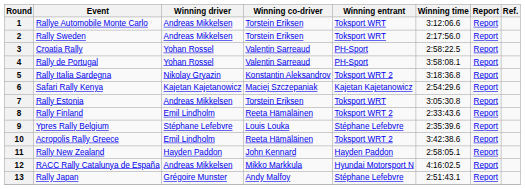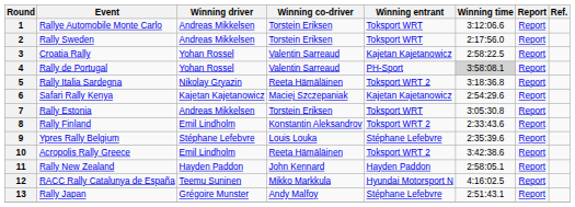 <table class="wikitable" style="font-size: 85%;">
 <tr>
 <th>Round</th>
 <th>Event</th>
 <th>Winning driver</th>
 <th>Winning co-driver</th>
 <th>Winning entrant</th>
 <th>Winning time</th>
 <th>Report</th>
 <th>Ref.</th>
 </tr>
 <tr>
 <th>1</th>
 <td> <a href='#'>Rallye Automobile Monte Carlo</a></td>
 <td> <a href='#'>Andreas Mikkelsen</a></td>
 <td> <a href='#'>Torstein Eriksen</a></td>
 <td> <a href='#'>Toksport WRT</a></td>
 <td align="center">3:12:06.6</td>
 <td align="center"><a href='#'>Report</a></td>
 <td align="center"></td>
 </tr>
 <tr>
 <th>2</th>
 <td> <a href='#'>Rally Sweden</a></td>
 <td> <a href='#'>Andreas Mikkelsen</a></td>
 <td> <a href='#'>Torstein Eriksen</a></td>
 <td> <a href='#'>Toksport WRT</a></td>
 <td align="center">2:17:56.0</td>
 <td align="center"><a href='#'>Report</a></td>
 <td align="center"></td>
 </tr>
 <tr>
 <th>3</th>
 <td> <a href='#'>Croatia Rally</a></td>
 <td> <a href='#'>Yohan Rossel</a></td>
 <td> <a href='#'>Valentin Sarreaud</a></td>
-<td> <a href='#'>PH-Sport</a></td>
+<td> <a href='#'>Kajetan Kajetanowicz</a></td>
 <td align="center">2:58:22.5</td>
 <td align="center"><a href='#'>Report</a></td>
 <td align="center"></td>
 </tr>
 <tr>
 <th>4</th>
 <td> <a href='#'>Rally de Portugal</a></td>
 <td> <a href='#'>Yohan Rossel</a></td>
 <td> <a href='#'>Valentin Sarreaud</a></td>
 <td> <a href='#'>PH-Sport</a></td>
-<td align="center">3:58:08.1</td>
+<td align="center" style="background: lightgrey;">3:58:08.1</td>
 <td align="center"><a href='#'>Report</a></td>
 <td align="center"></td>
 </tr>
 <tr>
 <th>5</th>
 <td> <a href='#'>Rally Italia Sardegna</a></td>
 <td> <a href='#'>Nikolay Gryazin</a></td>
-<td> <a href='#'>Konstantin Aleksandrov</a></td>
+<td> <a href='#'>Reeta Hämäläinen</a></td>
 <td> <a href='#'>Toksport WRT 2</a></td>
 <td align="center">3:18:36.8</td>
 <td align="center"><a href='#'>Report</a></td>
 <td align="center"></td>
 </tr>
 <tr>
 <th>6</th>
 <td> <a href='#'>Safari Rally Kenya</a></td>
 <td> <a href='#'>Kajetan Kajetanowicz</a></td>
 <td> <a href='#'>Maciej Szczepaniak</a></td>
 <td> <a href='#'>Kajetan Kajetanowicz</a></td>
 <td align="center">2:54:29.6</td>
 <td align="center"><a href='#'>Report</a></td>
 <td align="center"></td>
 </tr>
 <tr>
 <th>7</th>
 <td> <a href='#'>Rally Estonia</a></td>
 <td> <a href='#'>Andreas Mikkelsen</a></td>
 <td> <a href='#'>Torstein Eriksen</a></td>
 <td> <a href='#'>Toksport WRT</a></td>
 <td align="center">3:05:30.8</td>
 <td align="center"><a href='#'>Report</a></td>
 <td align="center"></td>
 </tr>
 <tr>
 <th>8</th>
 <td> <a href='#'>Rally Finland</a></td>
 <td> <a href='#'>Emil Lindholm</a></td>
-<td> <a href='#'>Reeta Hämäläinen</a></td>
+<td> <a href='#'>Konstantin Aleksandrov</a></td>
 <td> <a href='#'>Toksport WRT 2</a></td>
 <td align="center">2:33:43.6</td>
 <td align="center"><a href='#'>Report</a></td>
 <td align="center"></td>
 </tr>
 <tr>
 <th>9</th>
 <td> <a href='#'>Ypres Rally Belgium</a></td>
 <td> <a href='#'>Stéphane Lefebvre</a></td>
 <td> <a href='#'>Louis Louka</a></td>
 <td> <a href='#'>Stéphane Lefebvre</a></td>
 <td align="center">2:35:39.6</td>
 <td align="center"><a href='#'>Report</a></td>
 <td align="center"></td>
 </tr>
 <tr>
 <th>10</th>
 <td> <a href='#'>Acropolis Rally Greece</a></td>
 <td> <a href='#'>Emil Lindholm</a></td>
 <td> <a href='#'>Reeta Hämäläinen</a></td>
 <td> <a href='#'>Toksport WRT 2</a></td>
 <td align="center">3:42:38.6</td>
 <td align="center"><a href='#'>Report</a></td>
 <td align="center"></td>
 </tr>
 <tr>
 <th>11</th>
 <td> <a href='#'>Rally New Zealand</a></td>
 <td> <a href='#'>Hayden Paddon</a></td>
 <td> <a href='#'>John Kennard</a></td>
 <td> <a href='#'>Hayden Paddon</a></td>
 <td align="center">2:58:05.1</td>
 <td align="center"><a href='#'>Report</a></td>
 <td align="center"></td>
 </tr>
 <tr>
 <th>12</th>
 <td> <a href='#'>RACC Rally Catalunya de España</a></td>
-<td> <a href='#'>Andreas Mikkelsen</a></td>
+<td> <a href='#'>Teemu Suninen</a></td>
 <td> <a href='#'>Mikko Markkula</a></td>
 <td> <a href='#'>Hyundai Motorsport N</a></td>
 <td align="center">4:16:02.5</td>
 <td align="center"><a href='#'>Report</a></td>
 <td align="center"></td>
 </tr>
 <tr>
 <th>13</th>
 <td> <a href='#'>Rally Japan</a></td>
 <td> <a href='#'>Grégoire Munster</a></td>
 <td> <a href='#'>Andy Malfoy</a></td>
 <td> <a href='#'>Stéphane Lefebvre</a></td>
 <td align="center">2:51:43.1</td>
 <td align="center"><a href='#'>Report</a></td>
 <td align="center"></td>
 </tr>
 <tr>
 </tr>
 </table>
